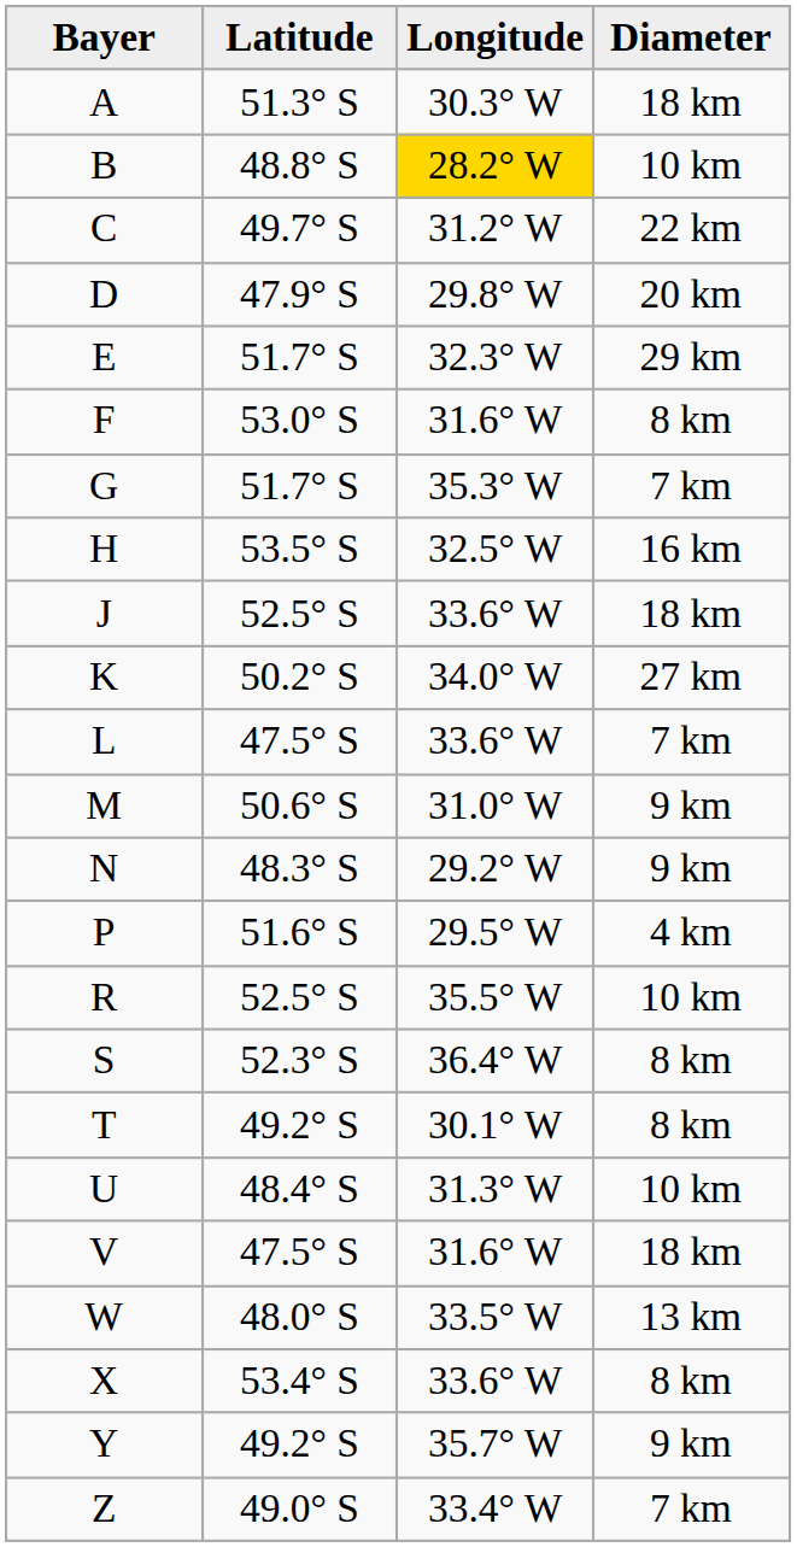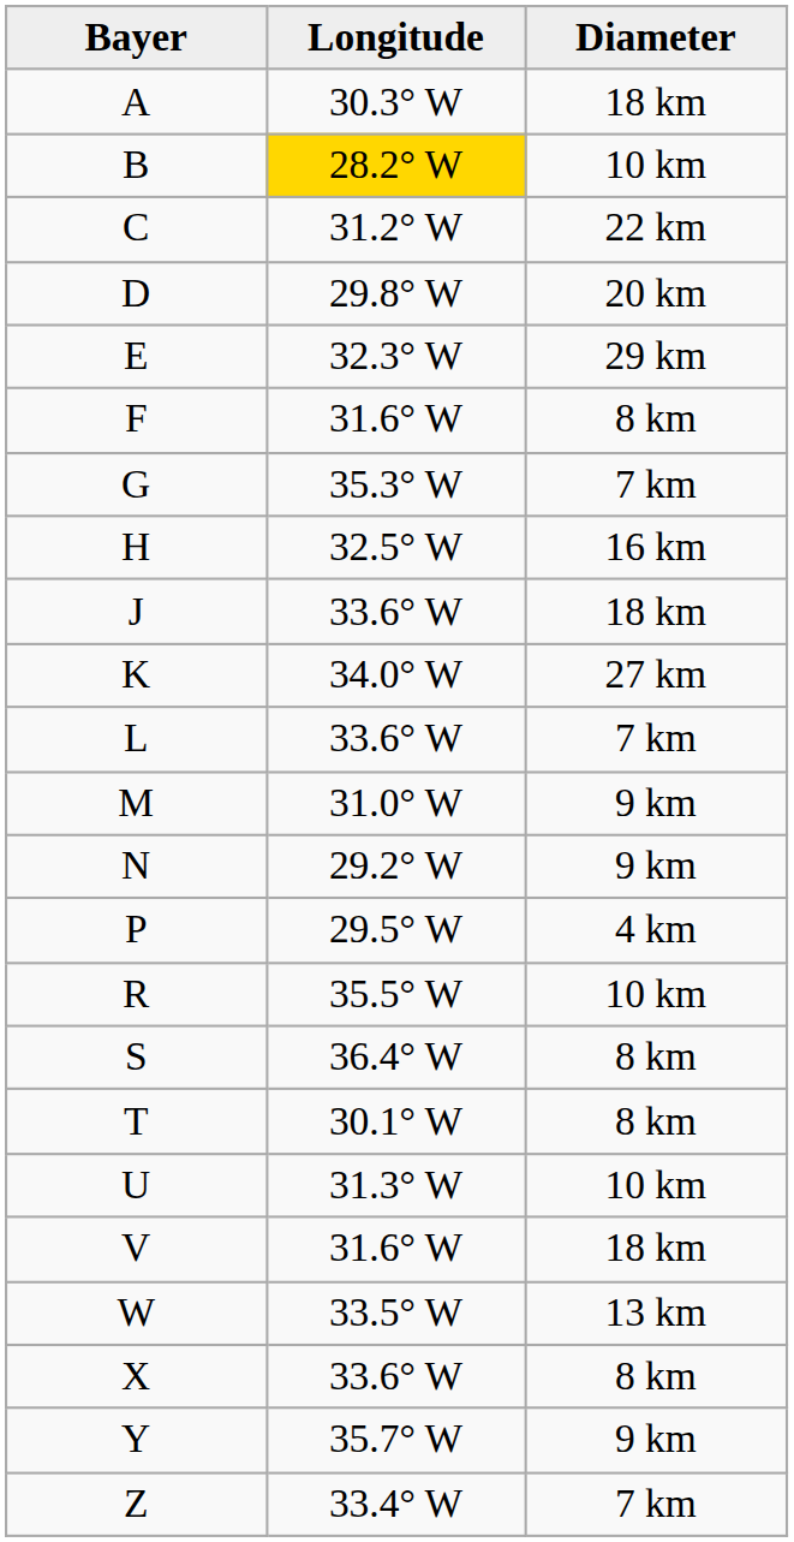 <table class="wikitable">
 <tr>
 <th width="25%" style="background:#eeeeee;">Bayer</th>
-<th width="25%" style="background:#eeeeee;">Latitude</th>
 <th width="25%" style="background:#eeeeee;">Longitude</th>
 <th width="25%" style="background:#eeeeee;">Diameter</th>
 </tr>
 <tr>
 <td align="center">A</td>
-<td align="center">51.3° S</td>
 <td align="center">30.3° W</td>
 <td align="center">18 km</td>
 </tr>
 <tr>
 <td align="center">B</td>
-<td align="center">48.8° S</td>
 <td align="center" style="background: gold;">28.2° W</td>
 <td align="center">10 km</td>
 </tr>
 <tr>
 <td align="center">C</td>
-<td align="center">49.7° S</td>
 <td align="center">31.2° W</td>
 <td align="center">22 km</td>
 </tr>
 <tr>
 <td align="center">D</td>
-<td align="center">47.9° S</td>
 <td align="center">29.8° W</td>
 <td align="center">20 km</td>
 </tr>
 <tr>
 <td align="center">E</td>
-<td align="center">51.7° S</td>
 <td align="center">32.3° W</td>
 <td align="center">29 km</td>
 </tr>
 <tr>
 <td align="center">F</td>
-<td align="center">53.0° S</td>
 <td align="center">31.6° W</td>
 <td align="center">8 km</td>
 </tr>
 <tr>
 <td align="center">G</td>
-<td align="center">51.7° S</td>
 <td align="center">35.3° W</td>
 <td align="center">7 km</td>
 </tr>
 <tr>
 <td align="center">H</td>
-<td align="center">53.5° S</td>
 <td align="center">32.5° W</td>
 <td align="center">16 km</td>
 </tr>
 <tr>
 <td align="center">J</td>
-<td align="center">52.5° S</td>
 <td align="center">33.6° W</td>
 <td align="center">18 km</td>
 </tr>
 <tr>
 <td align="center">K</td>
-<td align="center">50.2° S</td>
 <td align="center">34.0° W</td>
 <td align="center">27 km</td>
 </tr>
 <tr>
 <td align="center">L</td>
-<td align="center">47.5° S</td>
 <td align="center">33.6° W</td>
 <td align="center">7 km</td>
 </tr>
 <tr>
 <td align="center">M</td>
-<td align="center">50.6° S</td>
 <td align="center">31.0° W</td>
 <td align="center">9 km</td>
 </tr>
 <tr>
 <td align="center">N</td>
-<td align="center">48.3° S</td>
 <td align="center">29.2° W</td>
 <td align="center">9 km</td>
 </tr>
 <tr>
 <td align="center">P</td>
-<td align="center">51.6° S</td>
 <td align="center">29.5° W</td>
 <td align="center">4 km</td>
 </tr>
 <tr>
 <td align="center">R</td>
-<td align="center">52.5° S</td>
 <td align="center">35.5° W</td>
 <td align="center">10 km</td>
 </tr>
 <tr>
 <td align="center">S</td>
-<td align="center">52.3° S</td>
 <td align="center">36.4° W</td>
 <td align="center">8 km</td>
 </tr>
 <tr>
 <td align="center">T</td>
-<td align="center">49.2° S</td>
 <td align="center">30.1° W</td>
 <td align="center">8 km</td>
 </tr>
 <tr>
 <td align="center">U</td>
-<td align="center">48.4° S</td>
 <td align="center">31.3° W</td>
 <td align="center">10 km</td>
 </tr>
 <tr>
 <td align="center">V</td>
-<td align="center">47.5° S</td>
 <td align="center">31.6° W</td>
 <td align="center">18 km</td>
 </tr>
 <tr>
 <td align="center">W</td>
-<td align="center">48.0° S</td>
 <td align="center">33.5° W</td>
 <td align="center">13 km</td>
 </tr>
 <tr>
 <td align="center">X</td>
-<td align="center">53.4° S</td>
 <td align="center">33.6° W</td>
 <td align="center">8 km</td>
 </tr>
 <tr>
 <td align="center">Y</td>
-<td align="center">49.2° S</td>
 <td align="center">35.7° W</td>
 <td align="center">9 km</td>
 </tr>
 <tr>
 <td align="center">Z</td>
-<td align="center">49.0° S</td>
 <td align="center">33.4° W</td>
 <td align="center">7 km</td>
 </tr>
 </table>
